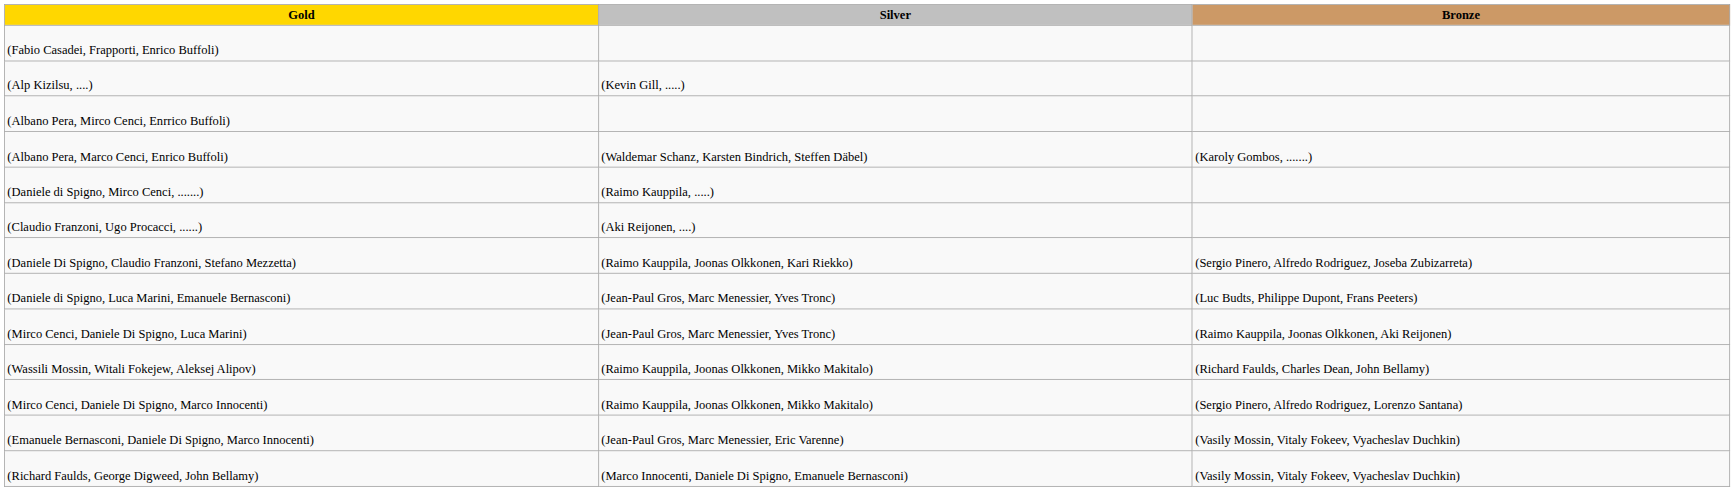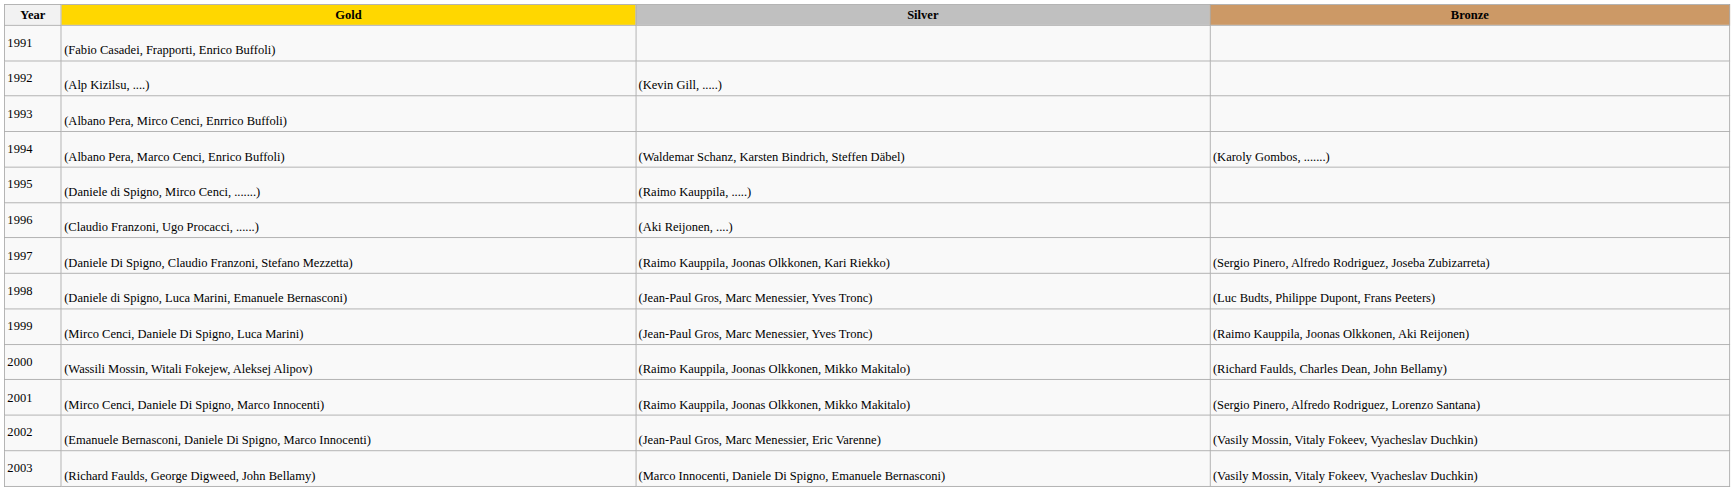 <table class="wikitable" width=100% style="font-size:90%; text-align:left;">
 <tr align=center>
+<th>Year</th>
 <td bgcolor=gold><strong>Gold</strong></td>
 <td bgcolor=silver><strong>Silver</strong></td>
 <td bgcolor=cc9966><strong>Bronze</strong></td>
 </tr>
 <tr>
+<td>1991</td>
 <td><br>(Fabio Casadei, Frapporti, Enrico Buffoli)</td>
 <td></td>
 <td></td>
 </tr>
 <tr>
+<td>1992</td>
 <td><br>(Alp Kizilsu, ....)</td>
 <td><br>(Kevin Gill, .....)</td>
 <td></td>
 </tr>
 <tr>
+<td>1993</td>
 <td><br>(Albano Pera, Mirco Cenci, Enrrico Buffoli)</td>
 <td></td>
 <td></td>
 </tr>
 <tr>
+<td>1994</td>
 <td><br>(Albano Pera, Marco Cenci, Enrico Buffoli)</td>
 <td><br>(Waldemar Schanz, Karsten Bindrich, Steffen Däbel)</td>
 <td><br>(Karoly Gombos, .......)</td>
 </tr>
 <tr>
+<td>1995</td>
 <td><br>(Daniele di Spigno, Mirco Cenci, .......)</td>
 <td><br>(Raimo Kauppila, .....)</td>
 <td></td>
 </tr>
 <tr>
+<td>1996</td>
 <td><br>(Claudio Franzoni, Ugo Procacci, ......)</td>
 <td><br>(Aki Reijonen, ....)</td>
 <td></td>
 </tr>
 <tr>
+<td>1997</td>
 <td><br>(Daniele Di Spigno, Claudio Franzoni, Stefano Mezzetta)</td>
 <td><br>(Raimo Kauppila, Joonas Olkkonen, Kari Riekko)</td>
 <td><br>(Sergio Pinero, Alfredo Rodriguez, Joseba Zubizarreta)</td>
 </tr>
 <tr>
+<td>1998</td>
 <td><br>(Daniele di Spigno, Luca Marini, Emanuele Bernasconi)</td>
 <td><br>(Jean-Paul Gros, Marc Menessier, Yves Tronc)</td>
 <td><br>(Luc Budts, Philippe Dupont, Frans Peeters)</td>
 </tr>
 <tr>
+<td>1999</td>
 <td><br>(Mirco Cenci, Daniele Di Spigno, Luca Marini)</td>
 <td><br>(Jean-Paul Gros, Marc Menessier, Yves Tronc)</td>
 <td><br>(Raimo Kauppila, Joonas Olkkonen, Aki Reijonen)</td>
 </tr>
 <tr>
+<td>2000</td>
 <td><br>(Wassili Mossin, Witali Fokejew, Aleksej Alipov)</td>
 <td><br>(Raimo Kauppila, Joonas Olkkonen, Mikko Makitalo)</td>
 <td><br>(Richard Faulds, Charles Dean, John Bellamy)</td>
 </tr>
 <tr>
+<td>2001</td>
 <td><br>(Mirco Cenci, Daniele Di Spigno, Marco Innocenti)</td>
 <td><br>(Raimo Kauppila, Joonas Olkkonen, Mikko Makitalo)</td>
 <td><br>(Sergio Pinero, Alfredo Rodriguez, Lorenzo Santana)</td>
 </tr>
 <tr>
+<td>2002</td>
 <td><br>(Emanuele Bernasconi, Daniele Di Spigno, Marco Innocenti)</td>
 <td><br>(Jean-Paul Gros, Marc Menessier, Eric Varenne)</td>
 <td><br>(Vasily Mossin, Vitaly Fokeev, Vyacheslav Duchkin)</td>
 </tr>
 <tr>
+<td>2003</td>
 <td><br>(Richard Faulds, George Digweed, John Bellamy)</td>
 <td><br>(Marco Innocenti, Daniele Di Spigno, Emanuele Bernasconi)</td>
 <td><br>(Vasily Mossin, Vitaly Fokeev, Vyacheslav Duchkin)</td>
 </tr>
 </table>
